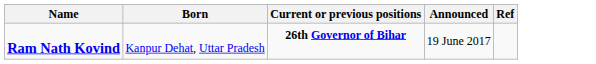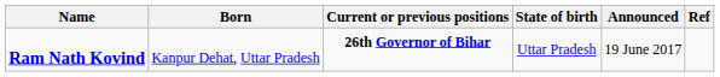 <table class="wikitable sortable" style="text-align:center">
 <tr>
 <th>Name</th>
 <th>Born</th>
 <th>Current or previous positions</th>
+<th>State of birth</th>
 <th>Announced</th>
 <th class="unsortable">Ref</th>
 </tr>
 <tr>
 <td data-sort-value="Kovind">  <br> <big><strong><a href='#'>Ram Nath Kovind</a></strong></big></td>
 <td><br><a href='#'>Kanpur Dehat</a>, <a href='#'>Uttar Pradesh</a></td>
 <td data-sort-value="Governor"><strong>26th <a href='#'>Governor of Bihar</a></strong> <br><br></td>
+<td><a href='#'>Uttar Pradesh</a></td>
 <td>19 June 2017</td>
 <td></td>
 </tr>
 </table>
